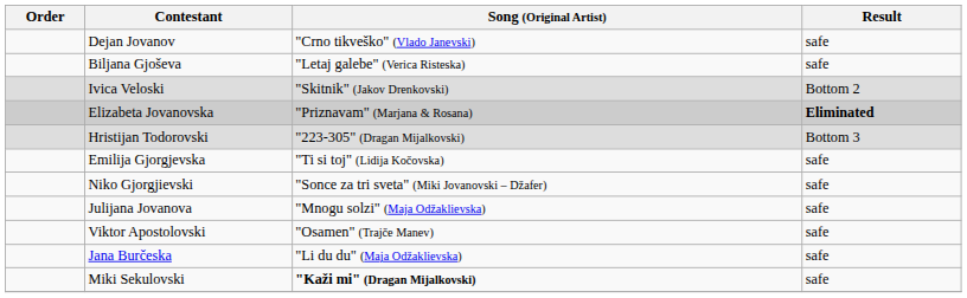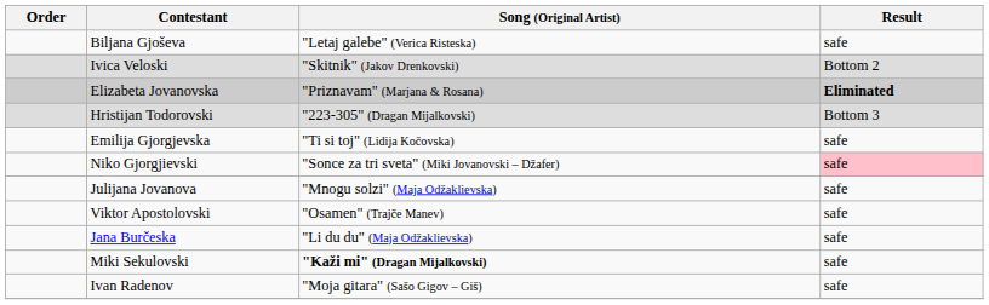 <table class="wikitable" style="font-size:90%; width:60%; text-align: left;">
 <tr>
 <th width="05%">Order</th>
 <th width="13%">Contestant</th>
 <th width="32%">Song <small>(Original Artist)</small></th>
 <th width="10%">Result</th>
-</tr>
-<tr>
-<td></td>
-<td>Dejan Jovanov</td>
-<td>"Crno tikveško" <small>(<a href='#'>Vlado Janevski</a>)</small></td>
-<td>safe</td>
 </tr>
 <tr>
 <td></td>
 <td>Biljana Gjoševa</td>
 <td>"Letaj galebe" <small>(Verica Risteska)</small></td>
 <td>safe</td>
 </tr>
 <tr>
 <td bgcolor="DDDDDD"></td>
 <td bgcolor="DDDDDD">Ivica Veloski</td>
 <td bgcolor="DDDDDD">"Skitnik" <small>(Jakov Drenkovski)</small></td>
 <td bgcolor="DDDDDD">Bottom 2</td>
 </tr>
 <tr>
 <td bgcolor="CCCCCC"></td>
 <td bgcolor="CCCCCC">Elizabeta Jovanovska</td>
 <td bgcolor="CCCCCC">"Priznavam" <small>(Marjana & Rosana)</small></td>
 <td bgcolor="CCCCCC"><strong>Eliminated</strong></td>
 </tr>
 <tr>
 <td bgcolor="DDDDDD"></td>
 <td bgcolor="DDDDDD">Hristijan Todorovski</td>
 <td bgcolor="DDDDDD">"223-305" <small>(Dragan Mijalkovski)</small></td>
 <td bgcolor="DDDDDD">Bottom 3</td>
 </tr>
 <tr>
 <td></td>
 <td>Emilija Gjorgjevska</td>
 <td>"Ti si toj" <small>(Lidija Kočovska)</small></td>
 <td>safe</td>
 </tr>
 <tr>
 <td></td>
 <td>Niko Gjorgjievski</td>
 <td>"Sonce za tri sveta" <small>(Miki Jovanovski – Džafer)</small></td>
-<td>safe</td>
+<td style="background: pink;">safe</td>
 </tr>
 <tr>
 <td></td>
 <td>Julijana Jovanova</td>
 <td>"Mnogu solzi" <small>(<a href='#'>Maja Odžaklievska</a>)</small></td>
 <td>safe</td>
 </tr>
 <tr>
 <td></td>
 <td>Viktor Apostolovski</td>
 <td>"Osamen" <small>(Trajče Manev)</small></td>
 <td>safe</td>
 </tr>
 <tr>
 <td></td>
 <td><a href='#'>Jana Burčeska</a></td>
 <td>"Li du du" <small>(<a href='#'>Maja Odžaklievska</a>)</small></td>
 <td>safe</td>
 </tr>
 <tr>
 <td></td>
 <td>Miki Sekulovski</td>
 <td><strong>"Kaži mi" <small>(Dragan Mijalkovski)</small></strong></td>
 <td>safe</td>
 </tr>
 <tr>
+<td></td>
+<td>Ivan Radenov</td>
+<td>"Moja gitara" <small>(Sašo Gigov – Giš)</small></td>
+<td>safe</td>
+</tr>
+<tr>
 </tr>
 </table>
